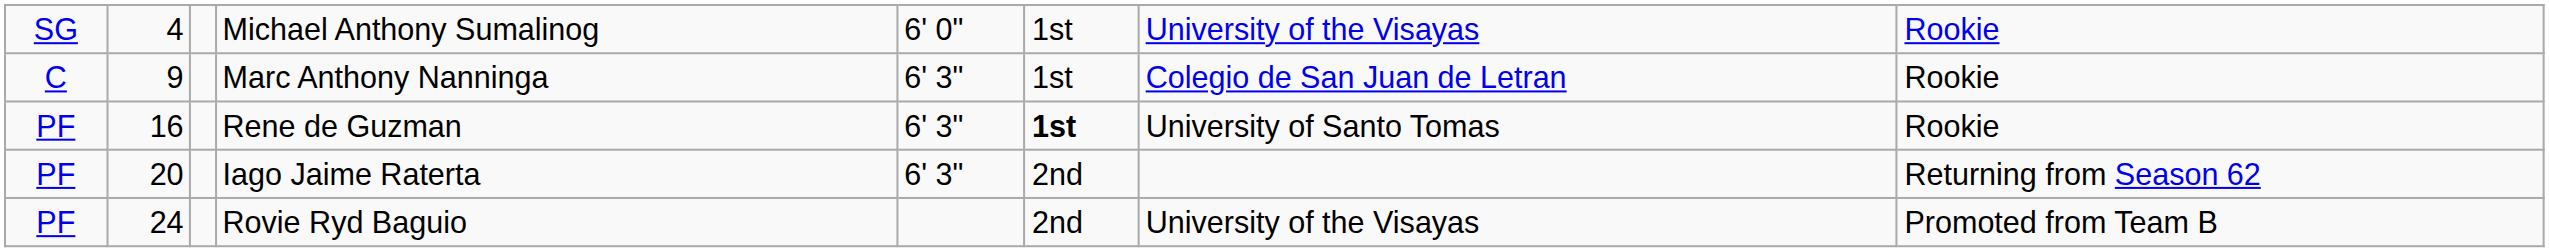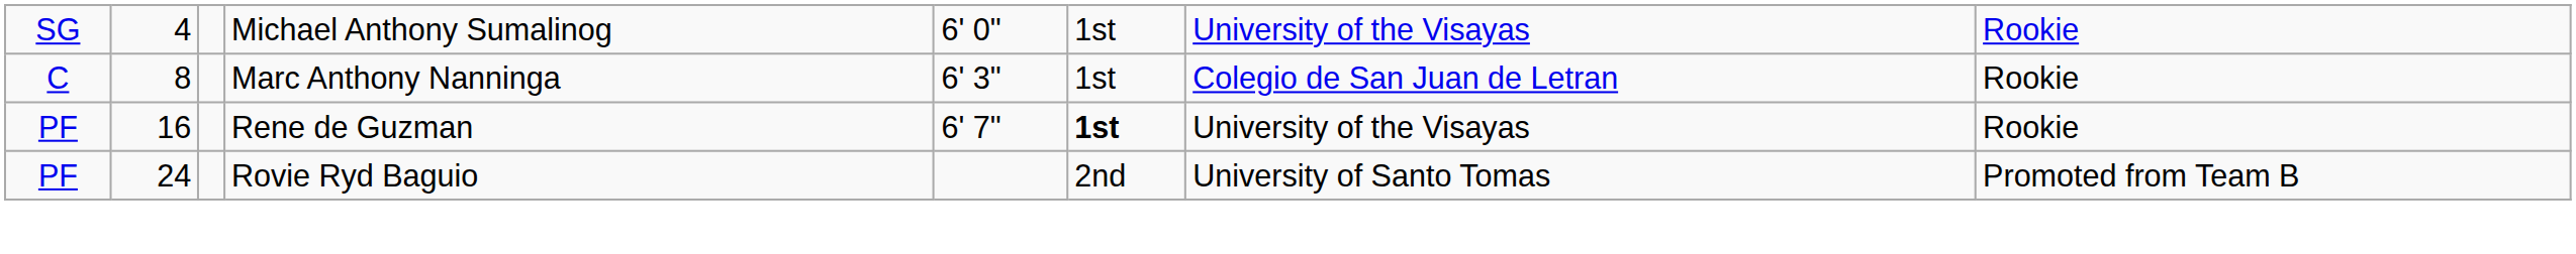 <table class=wikitable width=100% style=font-size:95%>
 <tr>
 <td align=center><a href='#'>SG</a></td>
 <td align=right>4</td>
 <td></td>
 <td>Michael Anthony Sumalinog</td>
 <td>6' 0"</td>
 <td>1st</td>
 <td><a href='#'>University of the Visayas</a></td>
 <td><a href='#'>Rookie</a></td>
 </tr>
 <tr>
 <td align=center><a href='#'>C</a></td>
-<td align=right>9</td>
+<td align=right>8</td>
 <td></td>
 <td>Marc Anthony Nanninga</td>
 <td>6' 3"</td>
 <td>1st</td>
 <td><a href='#'>Colegio de San Juan de Letran</a></td>
 <td>Rookie</td>
 </tr>
 <tr>
 <td align=center><a href='#'>PF</a></td>
 <td align=right>16</td>
 <td></td>
 <td>Rene de Guzman</td>
-<td>6' 3"</td>
+<td>6' 7"</td>
 <td><strong>1st</strong></td>
-<td>University of Santo Tomas</td>
+<td>University of the Visayas</td>
 <td>Rookie</td>
-</tr>
-<tr>
-<td align=center><a href='#'>PF</a></td>
-<td align=right>20</td>
-<td></td>
-<td>Iago Jaime Raterta</td>
-<td>6' 3"</td>
-<td>2nd</td>
-<td></td>
-<td>Returning from <a href='#'>Season 62</a></td>
 </tr>
 <tr>
 <td align=center><a href='#'>PF</a></td>
 <td align=right>24</td>
 <td></td>
 <td>Rovie Ryd Baguio</td>
 <td></td>
 <td>2nd</td>
-<td>University of the Visayas</td>
+<td>University of Santo Tomas</td>
 <td>Promoted from Team B</td>
 </tr>
 </table>
